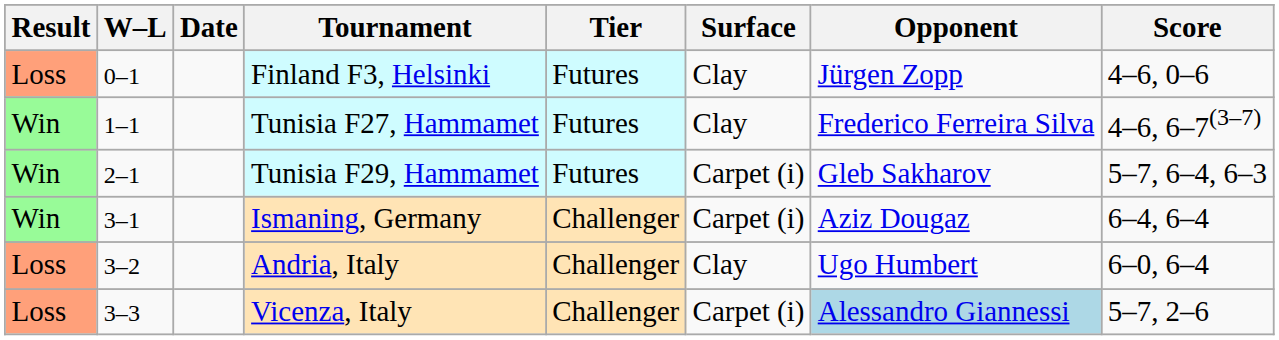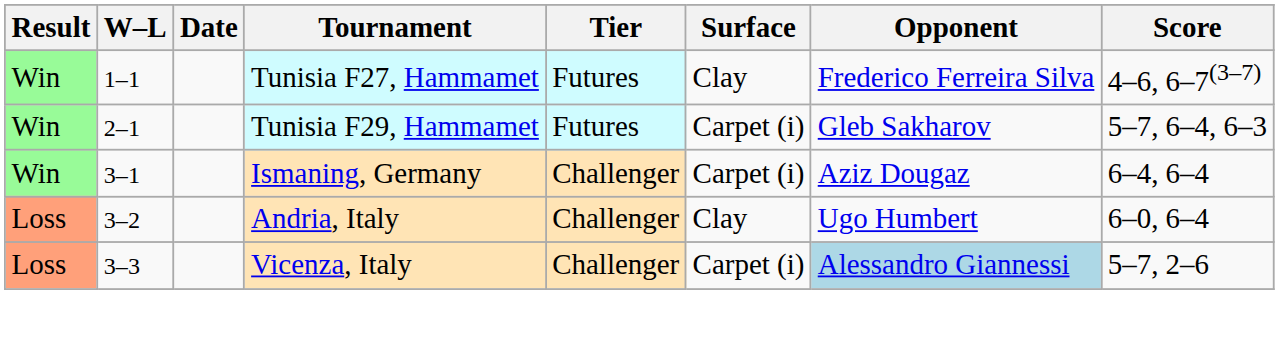 <table class="sortable wikitable">
 <tr>
 <th>Result</th>
 <th class="unsortable">W–L</th>
 <th>Date</th>
 <th>Tournament</th>
 <th>Tier</th>
 <th>Surface</th>
 <th>Opponent</th>
 <th class="unsortable">Score</th>
-</tr>
-<tr>
-<td bgcolor=ffa07a>Loss</td>
-<td><small>0–1</small></td>
-<td></td>
-<td style="background:#cffcff;">Finland F3, <a href='#'>Helsinki</a></td>
-<td style="background:#cffcff;">Futures</td>
-<td>Clay</td>
-<td> <a href='#'>Jürgen Zopp</a></td>
-<td>4–6, 0–6</td>
 </tr>
 <tr>
 <td bgcolor=98fb98>Win</td>
 <td><small>1–1</small></td>
 <td></td>
 <td style="background:#cffcff;">Tunisia F27, <a href='#'>Hammamet</a></td>
 <td style="background:#cffcff;">Futures</td>
 <td>Clay</td>
 <td> <a href='#'>Frederico Ferreira Silva</a></td>
 <td>4–6, 6–7<sup>(3–7)</sup></td>
 </tr>
 <tr>
 <td bgcolor=98fb98>Win</td>
 <td><small>2–1</small></td>
 <td></td>
 <td style="background:#cffcff;">Tunisia F29, <a href='#'>Hammamet</a></td>
 <td style="background:#cffcff;">Futures</td>
 <td>Carpet (i)</td>
 <td> <a href='#'>Gleb Sakharov</a></td>
 <td>5–7, 6–4, 6–3</td>
 </tr>
 <tr>
 <td bgcolor=98fb98>Win</td>
 <td><small>3–1</small></td>
 <td><a href='#'></a></td>
 <td style="background:moccasin;"><a href='#'>Ismaning</a>, Germany</td>
 <td style="background:moccasin;">Challenger</td>
 <td>Carpet (i)</td>
 <td> <a href='#'>Aziz Dougaz</a></td>
 <td>6–4, 6–4</td>
 </tr>
 <tr>
 <td bgcolor=ffa07a>Loss</td>
 <td><small>3–2</small></td>
 <td><a href='#'></a></td>
 <td style="background:moccasin;"><a href='#'>Andria</a>, Italy</td>
 <td style="background:moccasin;">Challenger</td>
 <td>Clay</td>
 <td> <a href='#'>Ugo Humbert</a></td>
 <td>6–0, 6–4</td>
 </tr>
 <tr>
 <td bgcolor=ffa07a>Loss</td>
 <td><small>3–3</small></td>
 <td><a href='#'></a></td>
 <td style="background:moccasin;"><a href='#'>Vicenza</a>, Italy</td>
 <td style="background:moccasin;">Challenger</td>
 <td>Carpet (i)</td>
 <td style="background: lightblue;"> <a href='#'>Alessandro Giannessi</a></td>
 <td>5–7, 2–6</td>
 </tr>
 </table>
